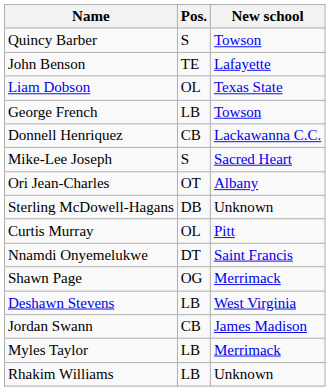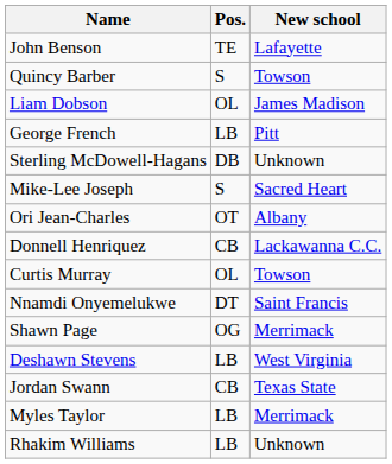 <table class="wikitable sortable">
 <tr>
 <th>Name</th>
 <th>Pos.</th>
 <th>New school</th>
 </tr>
 <tr>
+<td>John Benson</td>
+<td>TE</td>
+<td><a href='#'>Lafayette</a></td>
+</tr>
+<tr>
 <td>Quincy Barber</td>
 <td>S</td>
 <td><a href='#'>Towson</a></td>
 </tr>
 <tr>
-<td>John Benson</td>
-<td>TE</td>
-<td><a href='#'>Lafayette</a></td>
-</tr>
-<tr>
 <td><a href='#'>Liam Dobson</a></td>
 <td>OL</td>
-<td><a href='#'>Texas State</a></td>
+<td><a href='#'>James Madison</a></td>
 </tr>
 <tr>
 <td>George French</td>
 <td>LB</td>
-<td><a href='#'>Towson</a></td>
+<td><a href='#'>Pitt</a></td>
 </tr>
 <tr>
-<td>Donnell Henriquez</td>
-<td>CB</td>
-<td><a href='#'>Lackawanna C.C.</a></td>
+<td>Sterling McDowell-Hagans</td>
+<td>DB</td>
+<td>Unknown</td>
 </tr>
 <tr>
 <td>Mike-Lee Joseph</td>
 <td>S</td>
 <td><a href='#'>Sacred Heart</a></td>
 </tr>
 <tr>
 <td>Ori Jean-Charles</td>
 <td>OT</td>
 <td><a href='#'>Albany</a></td>
 </tr>
 <tr>
-<td>Sterling McDowell-Hagans</td>
-<td>DB</td>
-<td>Unknown</td>
+<td>Donnell Henriquez</td>
+<td>CB</td>
+<td><a href='#'>Lackawanna C.C.</a></td>
 </tr>
 <tr>
 <td>Curtis Murray</td>
 <td>OL</td>
-<td><a href='#'>Pitt</a></td>
+<td><a href='#'>Towson</a></td>
 </tr>
 <tr>
 <td>Nnamdi Onyemelukwe</td>
 <td>DT</td>
 <td><a href='#'>Saint Francis</a></td>
 </tr>
 <tr>
 <td>Shawn Page</td>
 <td>OG</td>
 <td><a href='#'>Merrimack</a></td>
 </tr>
 <tr>
 <td><a href='#'>Deshawn Stevens</a></td>
 <td>LB</td>
 <td><a href='#'>West Virginia</a></td>
 </tr>
 <tr>
 <td>Jordan Swann</td>
 <td>CB</td>
-<td><a href='#'>James Madison</a></td>
+<td><a href='#'>Texas State</a></td>
 </tr>
 <tr>
 <td>Myles Taylor</td>
 <td>LB</td>
 <td><a href='#'>Merrimack</a></td>
 </tr>
 <tr>
 <td>Rhakim Williams</td>
 <td>LB</td>
 <td>Unknown</td>
 </tr>
 </table>
